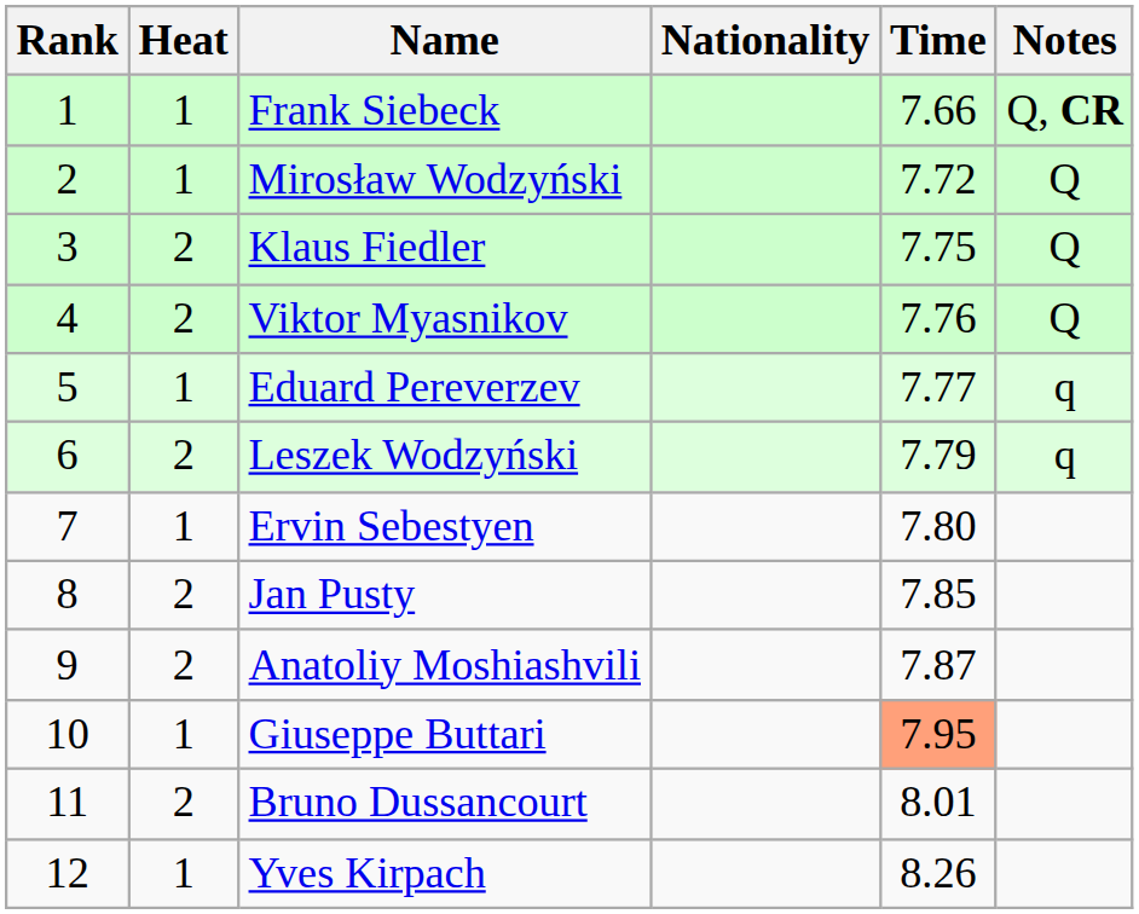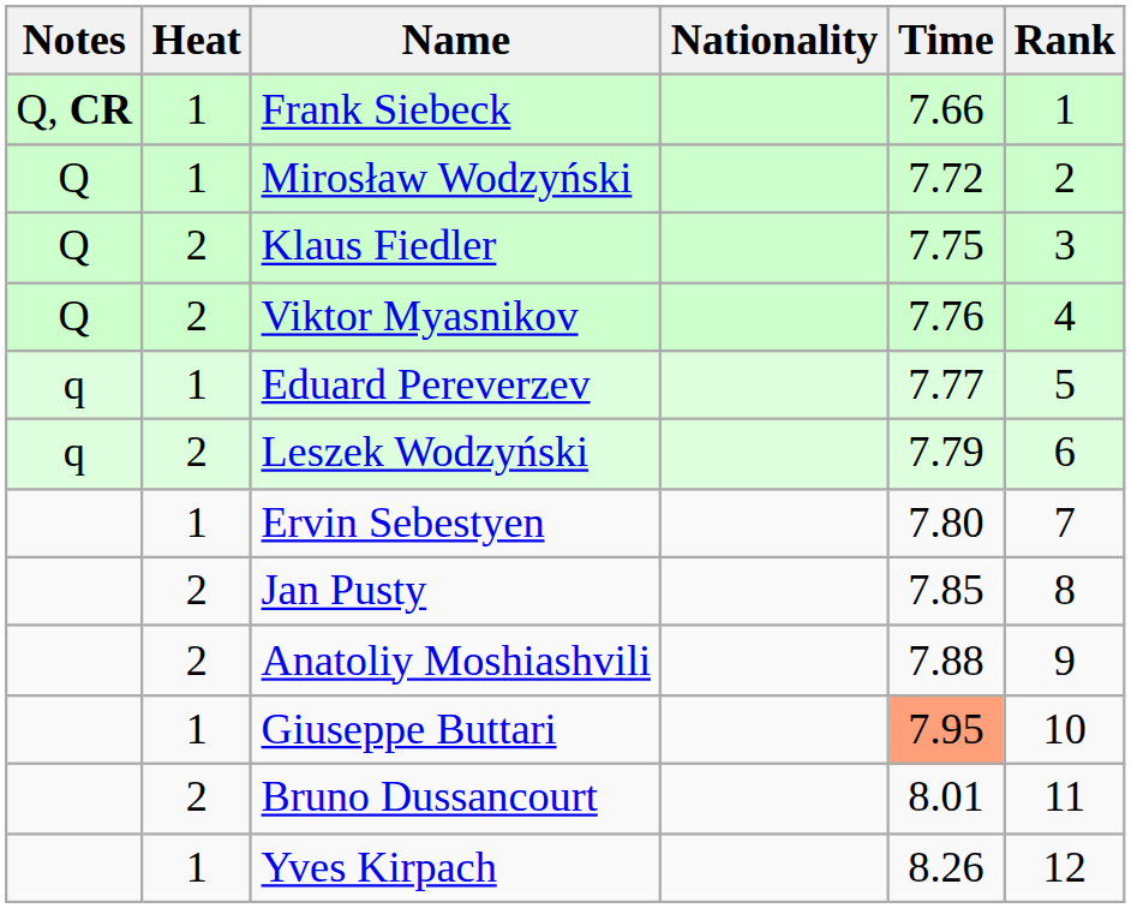 <table class="wikitable sortable" style="text-align:center">
 <tr>
-<th>Rank</th>
+<th>Notes</th>
 <th>Heat</th>
 <th>Name</th>
 <th>Nationality</th>
 <th>Time</th>
-<th>Notes</th>
+<th>Rank</th>
 </tr>
 <tr bgcolor=ccffcc>
-<td>1</td>
+<td>Q, <strong>CR</strong></td>
 <td>1</td>
 <td align="left"><a href='#'>Frank Siebeck</a></td>
 <td align=left></td>
 <td>7.66</td>
-<td>Q, <strong>CR</strong></td>
+<td>1</td>
 </tr>
 <tr bgcolor=ccffcc>
-<td>2</td>
+<td>Q</td>
 <td>1</td>
 <td align="left"><a href='#'>Mirosław Wodzyński</a></td>
 <td align=left></td>
 <td>7.72</td>
-<td>Q</td>
+<td>2</td>
 </tr>
 <tr bgcolor=ccffcc>
-<td>3</td>
+<td>Q</td>
 <td>2</td>
 <td align="left"><a href='#'>Klaus Fiedler</a></td>
 <td align=left></td>
 <td>7.75</td>
-<td>Q</td>
+<td>3</td>
 </tr>
 <tr bgcolor=ccffcc>
-<td>4</td>
+<td>Q</td>
 <td>2</td>
 <td align="left"><a href='#'>Viktor Myasnikov</a></td>
 <td align=left></td>
 <td>7.76</td>
-<td>Q</td>
+<td>4</td>
 </tr>
 <tr bgcolor=ddffdd>
-<td>5</td>
+<td>q</td>
 <td>1</td>
 <td align="left"><a href='#'>Eduard Pereverzev</a></td>
 <td align=left></td>
 <td>7.77</td>
-<td>q</td>
+<td>5</td>
 </tr>
 <tr bgcolor=ddffdd>
-<td>6</td>
+<td>q</td>
 <td>2</td>
 <td align="left"><a href='#'>Leszek Wodzyński</a></td>
 <td align=left></td>
 <td>7.79</td>
-<td>q</td>
+<td>6</td>
 </tr>
 <tr>
-<td>7</td>
+<td></td>
 <td>1</td>
 <td align="left"><a href='#'>Ervin Sebestyen</a></td>
 <td align=left></td>
 <td>7.80</td>
-<td></td>
+<td>7</td>
 </tr>
 <tr>
-<td>8</td>
+<td></td>
 <td>2</td>
 <td align="left"><a href='#'>Jan Pusty</a></td>
 <td align=left></td>
 <td>7.85</td>
-<td></td>
+<td>8</td>
 </tr>
 <tr>
-<td>9</td>
+<td></td>
 <td>2</td>
 <td align="left"><a href='#'>Anatoliy Moshiashvili</a></td>
 <td align=left></td>
-<td>7.87</td>
-<td></td>
+<td>7.88</td>
+<td>9</td>
 </tr>
 <tr>
-<td>10</td>
+<td></td>
 <td>1</td>
 <td align="left"><a href='#'>Giuseppe Buttari</a></td>
 <td align=left></td>
 <td style="background: lightsalmon;">7.95</td>
-<td></td>
+<td>10</td>
 </tr>
 <tr>
-<td>11</td>
+<td></td>
 <td>2</td>
 <td align="left"><a href='#'>Bruno Dussancourt</a></td>
 <td align=left></td>
 <td>8.01</td>
-<td></td>
+<td>11</td>
 </tr>
 <tr>
-<td>12</td>
+<td></td>
 <td>1</td>
 <td align="left"><a href='#'>Yves Kirpach</a></td>
 <td align=left></td>
 <td>8.26</td>
-<td></td>
+<td>12</td>
 </tr>
 </table>
